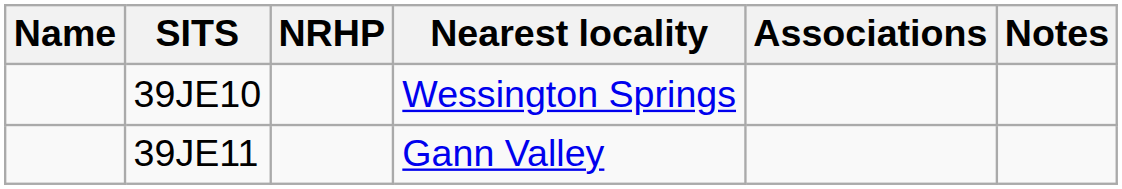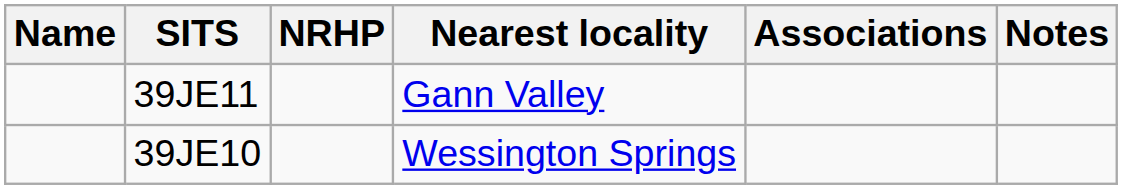 <table class="wikitable sortable">
 <tr>
 <th scope="col">Name</th>
 <th scope="col">SITS</th>
 <th scope="col">NRHP</th>
 <th scope="col">Nearest locality</th>
 <th scope="col">Associations</th>
 <th scope="col" class="unsortable">Notes</th>
 </tr>
 <tr>
 <td></td>
+<td>39JE11</td>
+<td></td>
+<td><a href='#'>Gann Valley</a></td>
+<td></td>
+<td></td>
+</tr>
+<tr>
+<td></td>
 <td>39JE10</td>
 <td></td>
 <td><a href='#'>Wessington Springs</a></td>
 <td></td>
 <td></td>
 </tr>
-<tr>
-<td></td>
-<td>39JE11</td>
-<td></td>
-<td><a href='#'>Gann Valley</a></td>
-<td></td>
-<td></td>
-</tr>
 </table>
